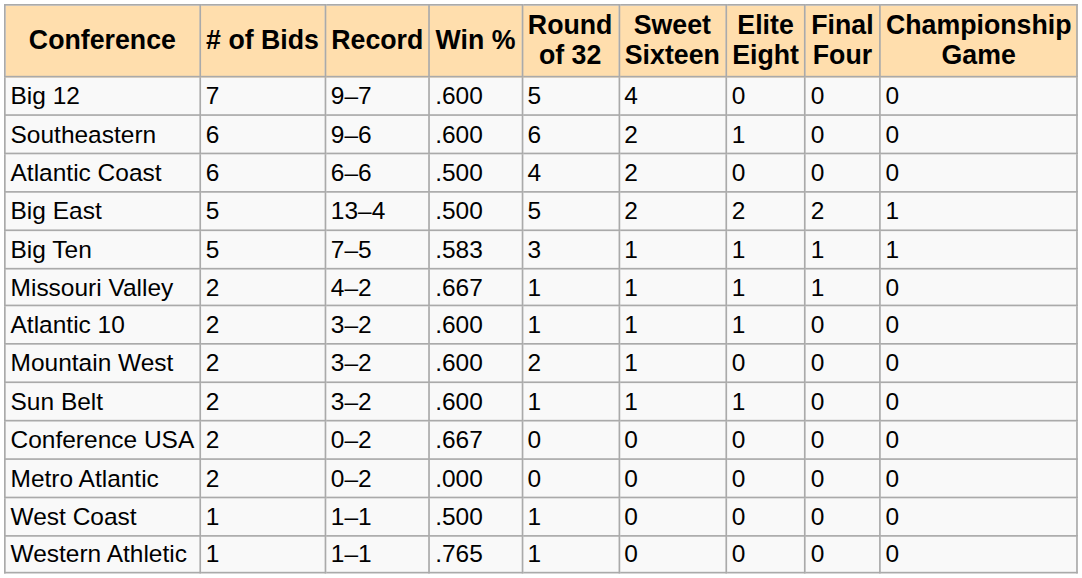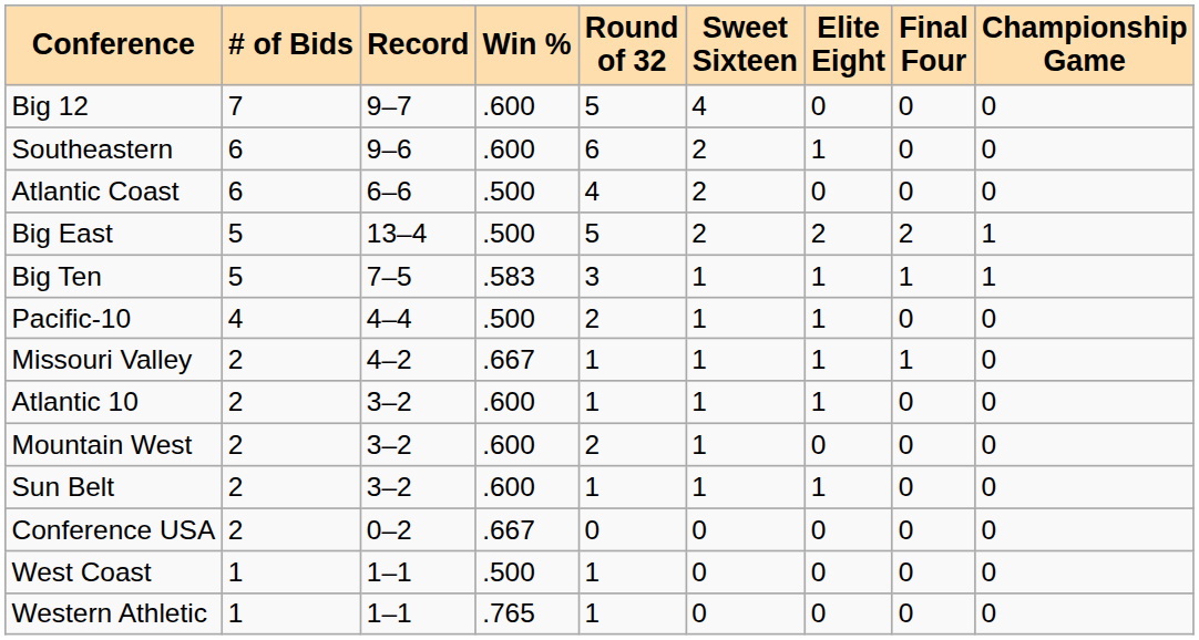 <table class="wikitable sortable">
 <tr>
 <th style="background-color:#FFDEAD;">Conference</th>
 <th style="background-color:#FFDEAD;"># of Bids</th>
 <th style="background-color:#FFDEAD;">Record</th>
 <th style="background-color:#FFDEAD;">Win %</th>
 <th style="background-color:#FFDEAD;">Round<br> of 32</th>
 <th style="background-color:#FFDEAD;">Sweet<br> Sixteen</th>
 <th style="background-color:#FFDEAD;">Elite<br> Eight</th>
 <th style="background-color:#FFDEAD;">Final<br> Four</th>
 <th style="background-color:#FFDEAD;">Championship<br> Game</th>
 </tr>
 <tr style="font-size:11pt"  valign="bottom">
 <td height="15">Big 12</td>
 <td>7</td>
 <td>9–7</td>
 <td>.600</td>
 <td>5</td>
 <td>4</td>
 <td>0</td>
 <td>0</td>
 <td>0</td>
 </tr>
 <tr style="font-size:11pt"  valign="bottom">
 <td height="15">Southeastern</td>
 <td>6</td>
 <td>9–6</td>
 <td>.600</td>
 <td>6</td>
 <td>2</td>
 <td>1</td>
 <td>0</td>
 <td>0</td>
 </tr>
 <tr style="font-size:11pt"  valign="bottom">
 <td height="15">Atlantic Coast</td>
 <td>6</td>
 <td>6–6</td>
 <td>.500</td>
 <td>4</td>
 <td>2</td>
 <td>0</td>
 <td>0</td>
 <td>0</td>
 </tr>
 <tr style="font-size:11pt"  valign="bottom">
 <td height="15">Big East</td>
 <td>5</td>
 <td>13–4</td>
 <td>.500</td>
 <td>5</td>
 <td>2</td>
 <td>2</td>
 <td>2</td>
 <td>1</td>
 </tr>
 <tr style="font-size:11pt"  valign="bottom">
 <td height="15">Big Ten</td>
 <td>5</td>
 <td>7–5</td>
 <td>.583</td>
 <td>3</td>
 <td>1</td>
 <td>1</td>
 <td>1</td>
 <td>1</td>
 </tr>
 <tr style="font-size:11pt"  valign="bottom">
+<td height="15">Pacific-10</td>
+<td>4</td>
+<td>4–4</td>
+<td>.500</td>
+<td>2</td>
+<td>1</td>
+<td>1</td>
+<td>0</td>
+<td>0</td>
+</tr>
+<tr style="font-size:11pt"  valign="bottom">
 <td height="15">Missouri Valley</td>
 <td>2</td>
 <td>4–2</td>
 <td>.667</td>
 <td>1</td>
 <td>1</td>
 <td>1</td>
 <td>1</td>
 <td>0</td>
 </tr>
 <tr style="font-size:11pt"  valign="bottom">
 <td height="15">Atlantic 10</td>
 <td>2</td>
 <td>3–2</td>
 <td>.600</td>
 <td>1</td>
 <td>1</td>
 <td>1</td>
 <td>0</td>
 <td>0</td>
 </tr>
 <tr style="font-size:11pt"  valign="bottom">
 <td height="15">Mountain West</td>
 <td>2</td>
 <td>3–2</td>
 <td>.600</td>
 <td>2</td>
 <td>1</td>
 <td>0</td>
 <td>0</td>
 <td>0</td>
 </tr>
 <tr style="font-size:11pt"  valign="bottom">
 <td height="15">Sun Belt</td>
 <td>2</td>
 <td>3–2</td>
 <td>.600</td>
 <td>1</td>
 <td>1</td>
 <td>1</td>
 <td>0</td>
 <td>0</td>
 </tr>
 <tr style="font-size:11pt"  valign="bottom">
 <td height="15">Conference USA</td>
 <td>2</td>
 <td>0–2</td>
 <td>.667</td>
 <td>0</td>
 <td>0</td>
 <td>0</td>
 <td>0</td>
 <td>0</td>
 </tr>
 <tr style="font-size:11pt"  valign="bottom">
-<td height="15">Metro Atlantic</td>
-<td>2</td>
-<td>0–2</td>
-<td>.000</td>
-<td>0</td>
-<td>0</td>
-<td>0</td>
-<td>0</td>
-<td>0</td>
-</tr>
-<tr style="font-size:11pt"  valign="bottom">
 <td height="15">West Coast</td>
 <td>1</td>
 <td>1–1</td>
 <td>.500</td>
 <td>1</td>
 <td>0</td>
 <td>0</td>
 <td>0</td>
 <td>0</td>
 </tr>
 <tr style="font-size:11pt"  valign="bottom">
 <td height="15">Western  Athletic</td>
 <td>1</td>
 <td>1–1</td>
 <td>.765</td>
 <td>1</td>
 <td>0</td>
 <td>0</td>
 <td>0</td>
 <td>0</td>
 </tr>
 </table>
